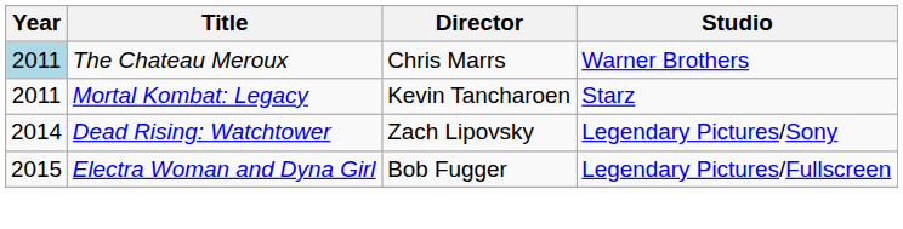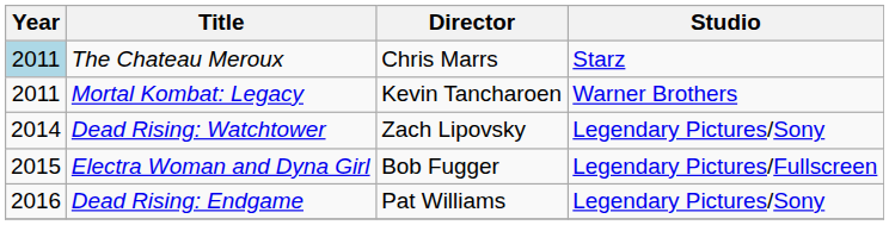 <table class="wikitable sortable" style="width: 100%">
 <tr>
 <th>Year</th>
 <th>Title</th>
 <th>Director</th>
 <th>Studio</th>
 </tr>
 <tr>
 <td style="background: lightblue; text-align:center;">2011</td>
 <td><em>The Chateau Meroux</em></td>
 <td>Chris Marrs</td>
-<td><a href='#'>Warner Brothers</a></td>
+<td><a href='#'>Starz</a></td>
 </tr>
 <tr>
 <td style="text-align:center;">2011</td>
 <td><em><a href='#'>Mortal Kombat: Legacy</a></em></td>
 <td>Kevin Tancharoen</td>
-<td><a href='#'>Starz</a></td>
+<td><a href='#'>Warner Brothers</a></td>
 </tr>
 <tr>
 <td style="text-align:center;">2014</td>
 <td><em><a href='#'>Dead Rising: Watchtower</a></em></td>
 <td>Zach Lipovsky</td>
 <td><a href='#'>Legendary Pictures</a>/<a href='#'>Sony</a></td>
 </tr>
 <tr>
 <td style="text-align:center;">2015</td>
 <td><em><a href='#'>Electra Woman and Dyna Girl</a></em></td>
 <td>Bob Fugger</td>
 <td><a href='#'>Legendary Pictures</a>/<a href='#'>Fullscreen</a></td>
 </tr>
 <tr>
+<td style="text-align:center;">2016</td>
+<td><em><a href='#'>Dead Rising: Endgame</a></em></td>
+<td>Pat Williams</td>
+<td><a href='#'>Legendary Pictures</a>/<a href='#'>Sony</a></td>
+</tr>
+<tr>
 </tr>
 </table>
